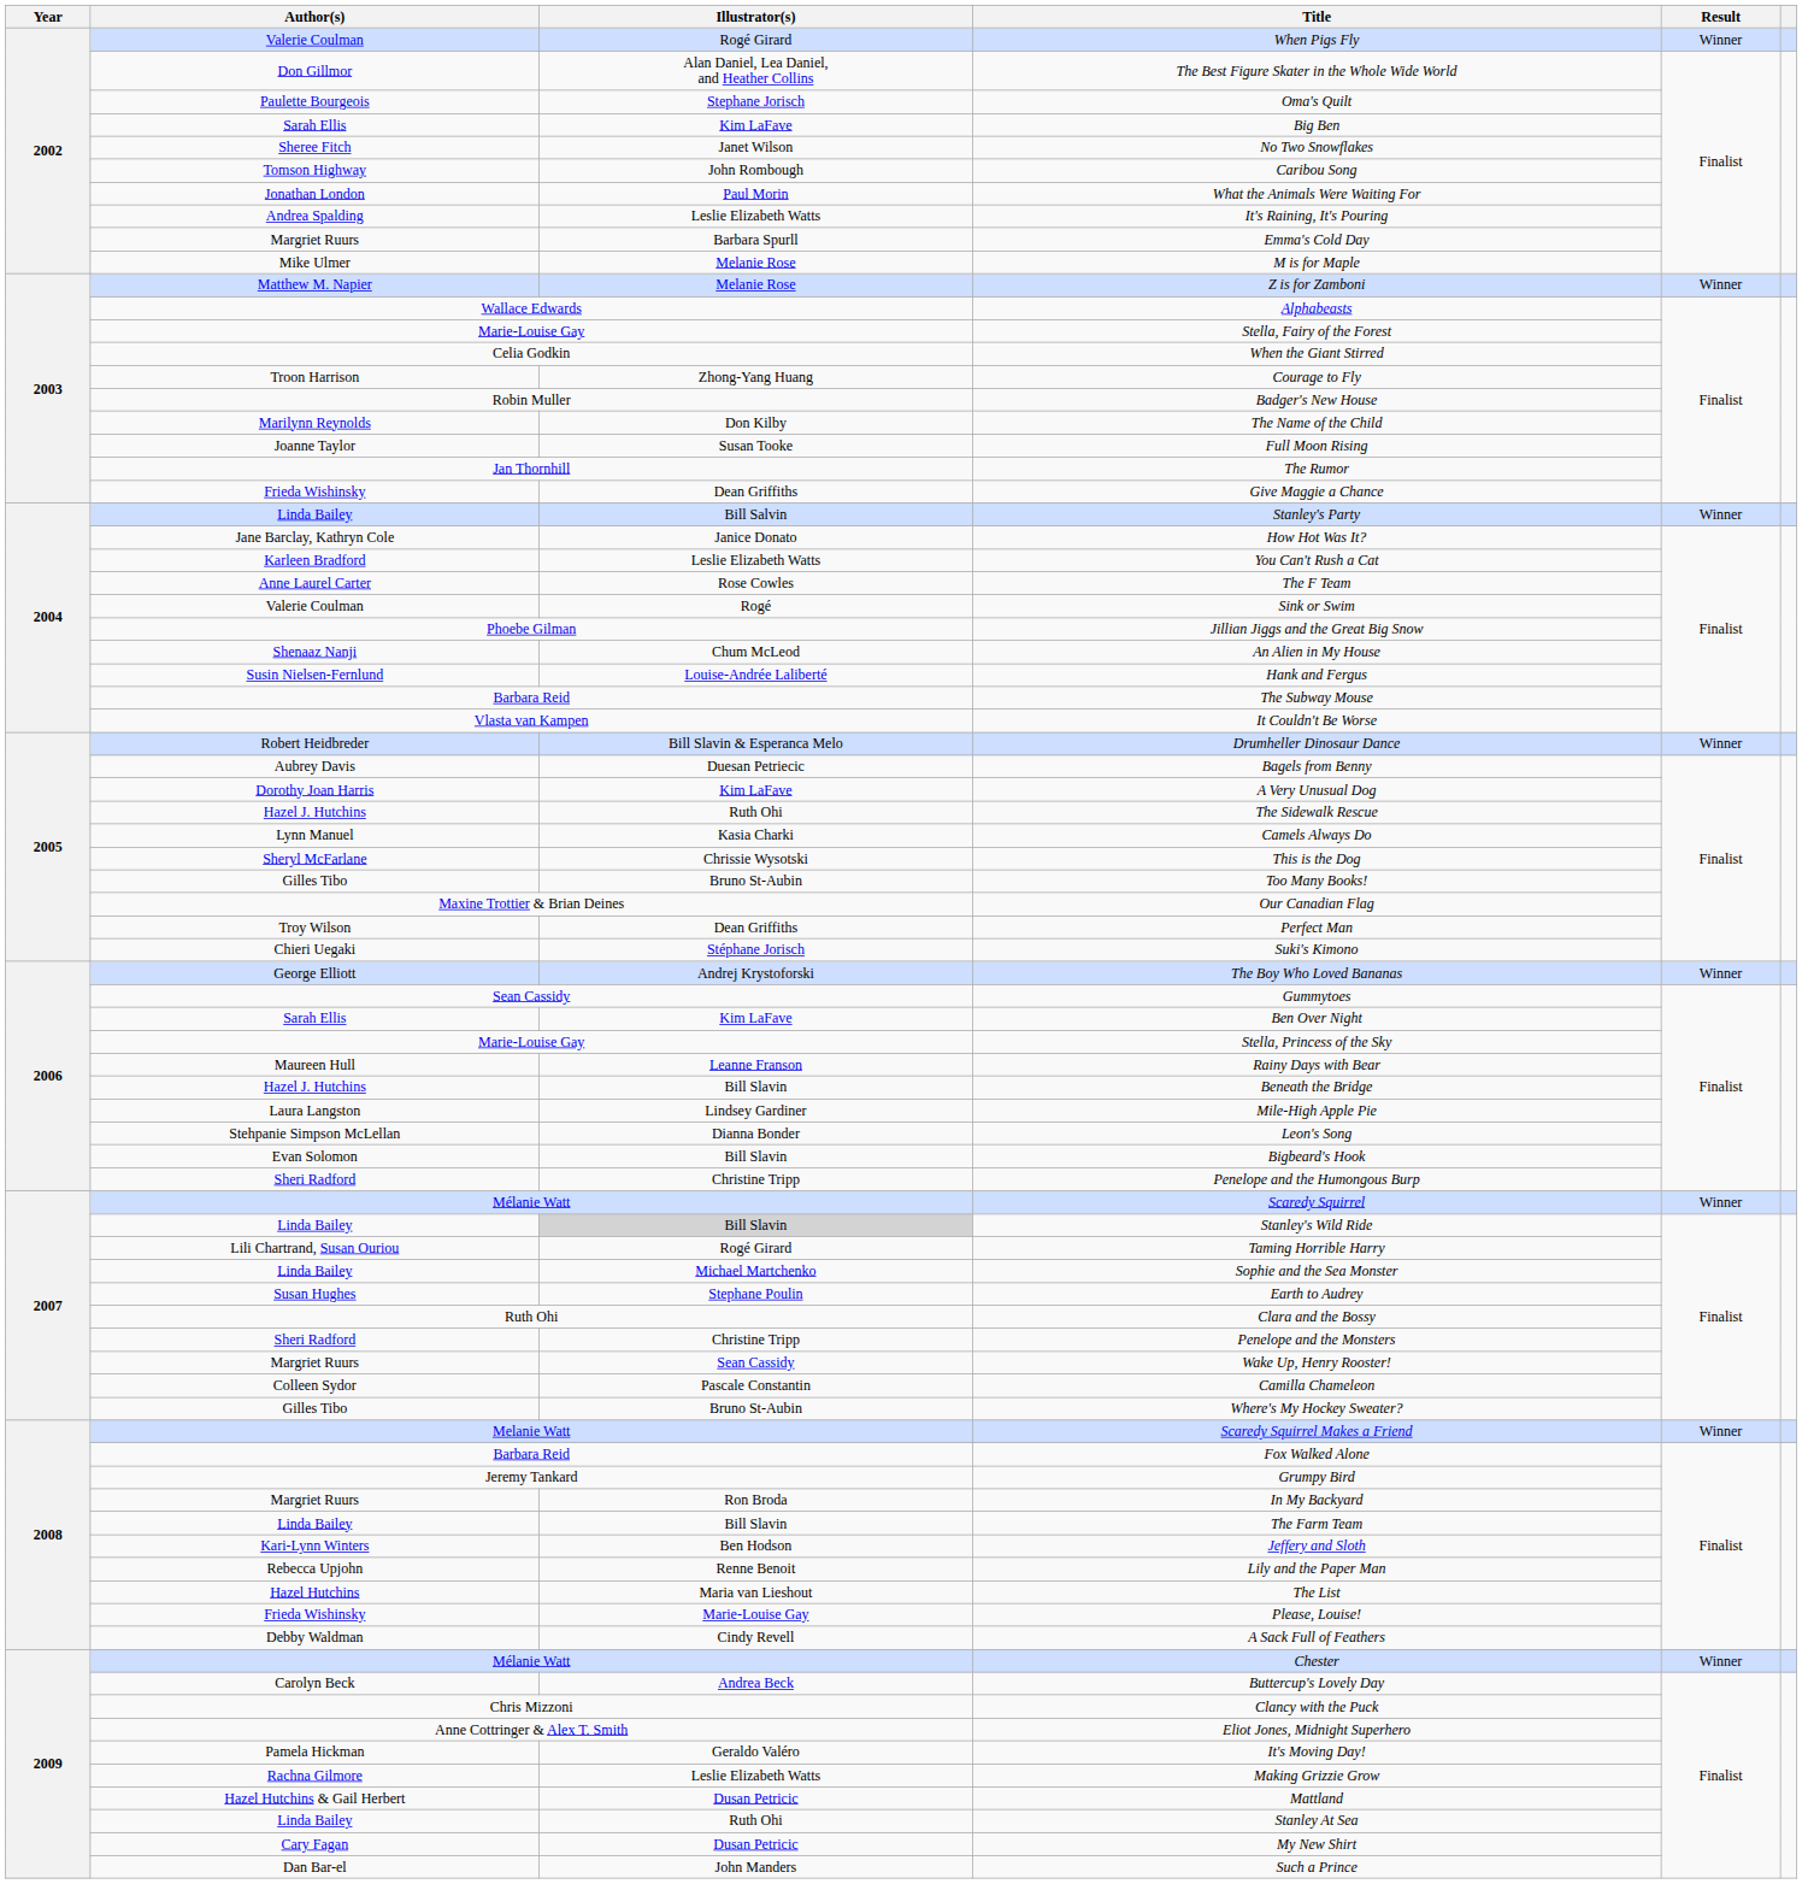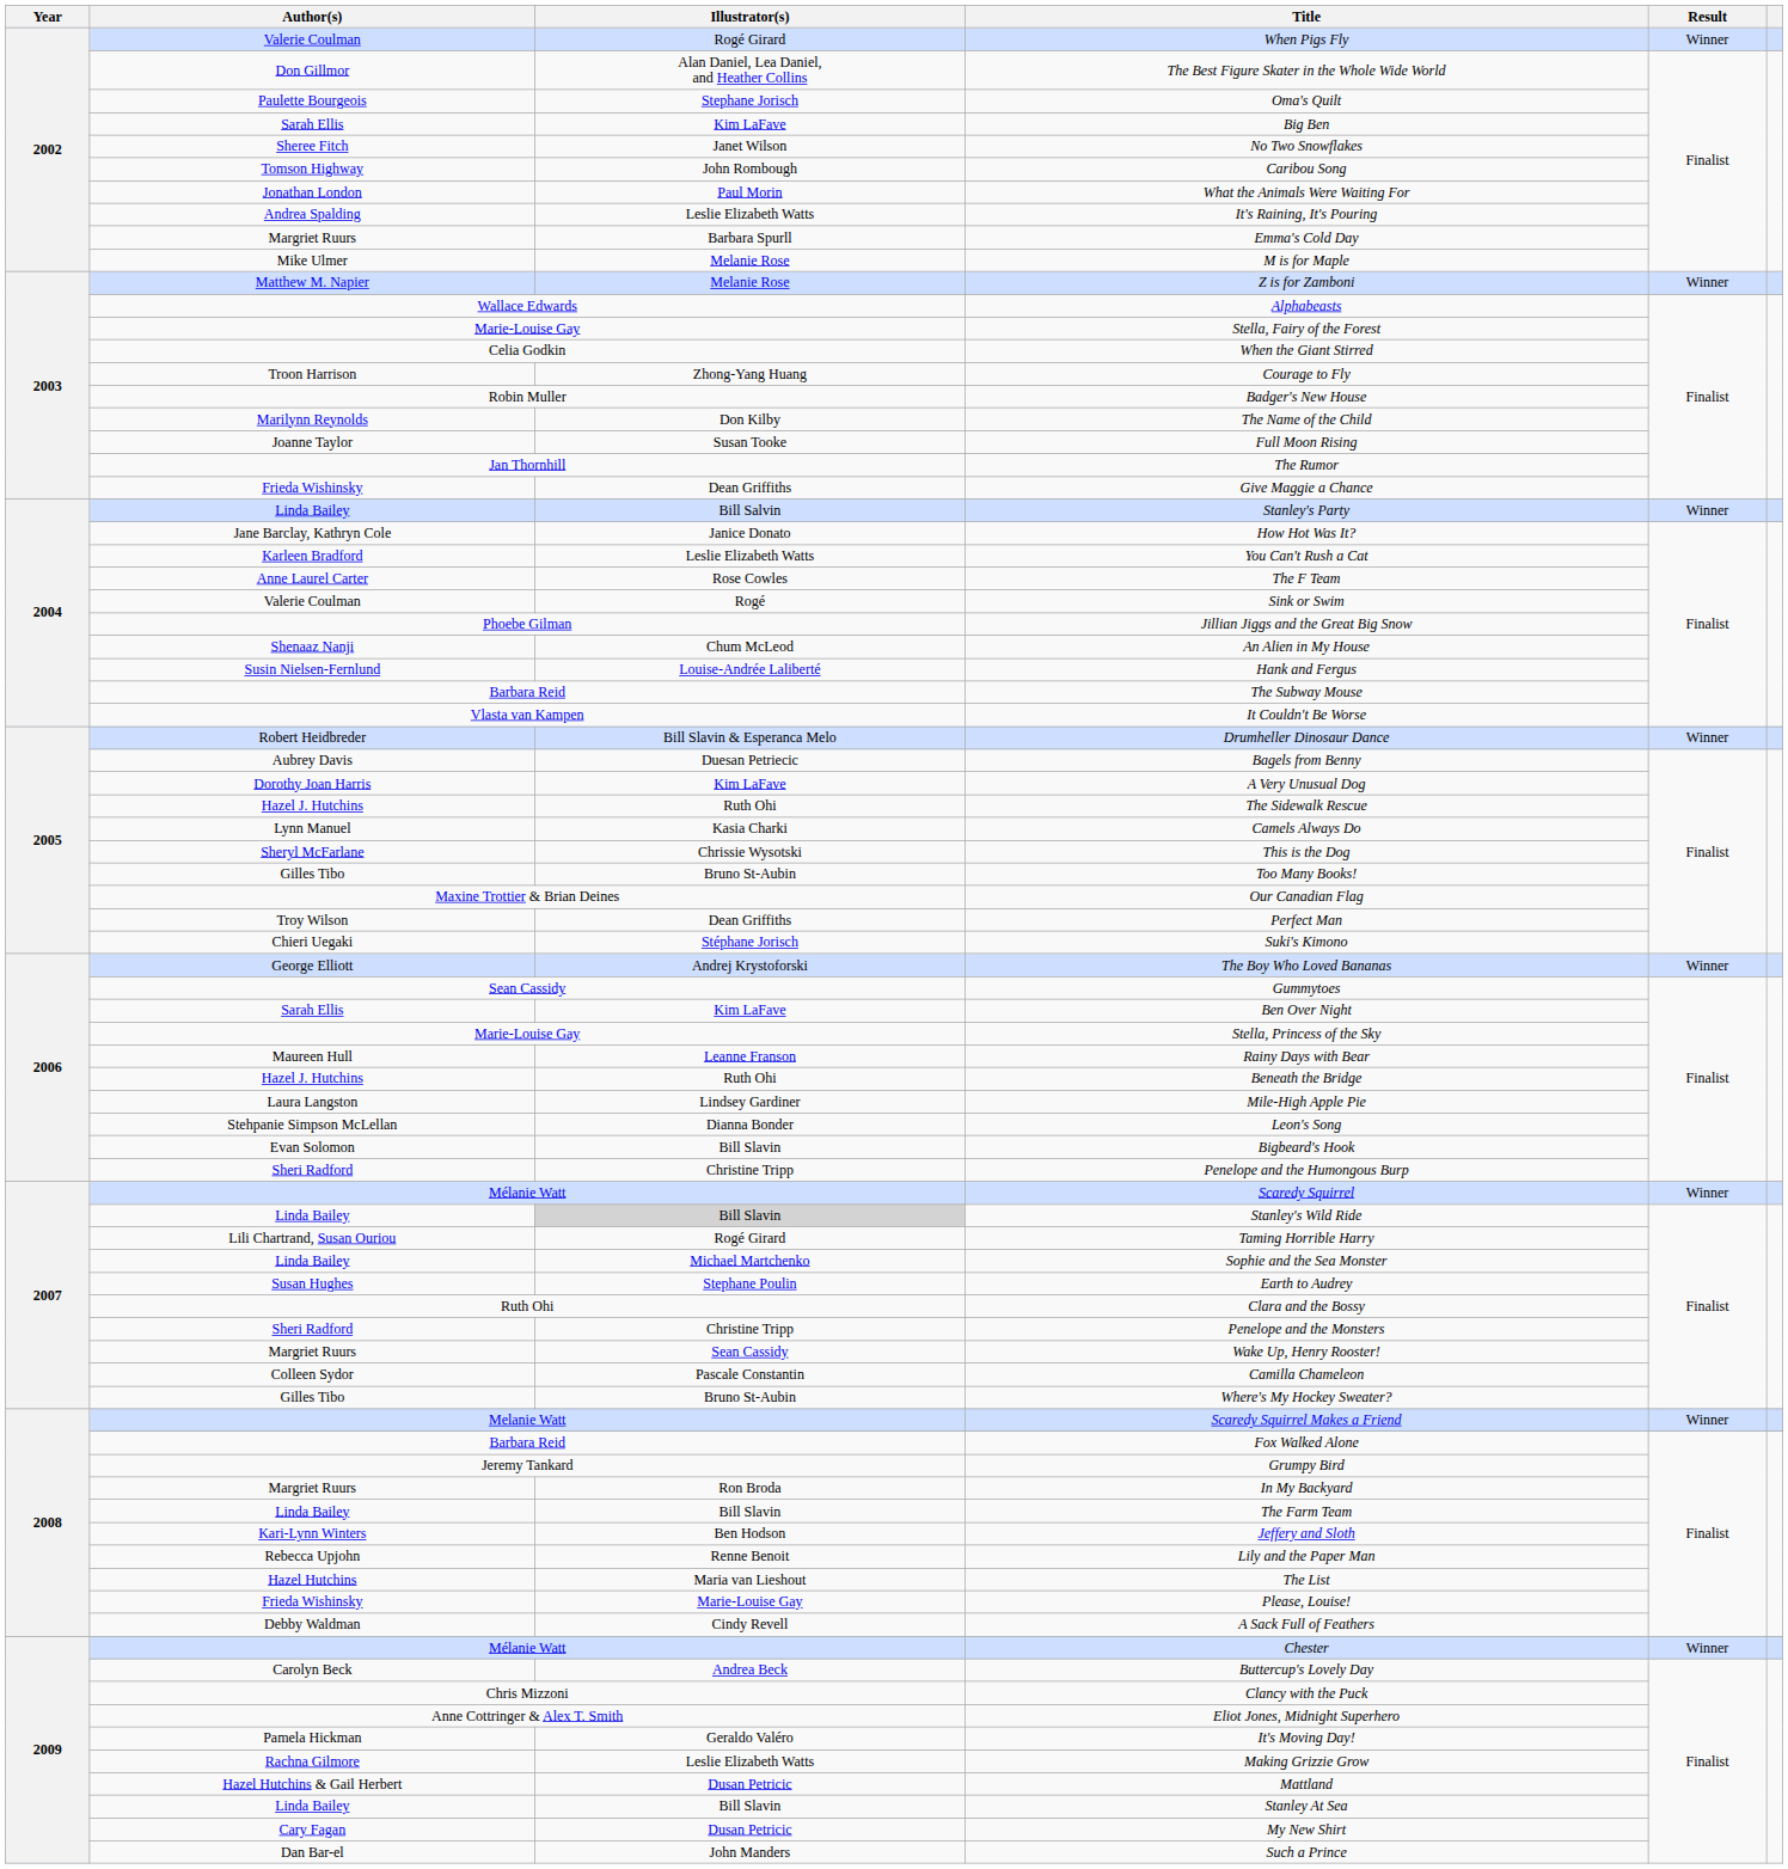 <table class="wikitable mw-collapsable" style="text-align: center;" width="100%">
 <tr>
 <th scope=col>Year</th>
 <th scope=col>Author(s)</th>
 <th scope=col>Illustrator(s)</th>
 <th scope=col>Title</th>
 <th scope=col>Result</th>
 <th></th>
 </tr>
 <tr style="background:#cddeff">
 <th rowspan="10">2002</th>
 <td><a href='#'>Valerie Coulman</a></td>
 <td>Rogé Girard</td>
 <td><em>When Pigs Fly</em></td>
 <td>Winner</td>
 <td></td>
 </tr>
 <tr>
 <td><a href='#'>Don Gillmor</a></td>
 <td>Alan Daniel, Lea Daniel,<br>and <a href='#'>Heather Collins</a></td>
 <td><em>The Best Figure Skater in the Whole Wide World</em></td>
 <td rowspan="9">Finalist</td>
 <td rowspan="9"></td>
 </tr>
 <tr>
 <td><a href='#'>Paulette Bourgeois</a></td>
 <td><a href='#'>Stephane Jorisch</a></td>
 <td><em>Oma's Quilt</em></td>
 </tr>
 <tr>
 <td><a href='#'>Sarah Ellis</a></td>
 <td><a href='#'>Kim LaFave</a></td>
 <td><em>Big Ben</em></td>
 </tr>
 <tr>
 <td><a href='#'>Sheree Fitch</a></td>
 <td>Janet Wilson</td>
 <td><em>No Two Snowflakes</em></td>
 </tr>
 <tr>
 <td><a href='#'>Tomson Highway</a></td>
 <td>John Rombough</td>
 <td><em>Caribou Song</em></td>
 </tr>
 <tr>
 <td><a href='#'>Jonathan London</a></td>
 <td><a href='#'>Paul Morin</a></td>
 <td><em>What the Animals Were Waiting For</em></td>
 </tr>
 <tr>
 <td><a href='#'>Andrea Spalding</a></td>
 <td>Leslie Elizabeth Watts</td>
 <td><em>It's Raining, It's Pouring</em></td>
 </tr>
 <tr>
 <td>Margriet Ruurs</td>
 <td>Barbara Spurll</td>
 <td><em>Emma's Cold Day</em></td>
 </tr>
 <tr>
 <td>Mike Ulmer</td>
 <td><a href='#'>Melanie Rose</a></td>
 <td><em>M is for Maple</em></td>
 </tr>
 <tr style="background:#cddeff">
 <th rowspan="10">2003</th>
 <td><a href='#'>Matthew M. Napier</a></td>
 <td><a href='#'>Melanie Rose</a></td>
 <td><em>Z is for Zamboni</em></td>
 <td>Winner</td>
 <td></td>
 </tr>
 <tr>
 <td colspan="2"><a href='#'>Wallace Edwards</a></td>
 <td><em><a href='#'>Alphabeasts</a></em></td>
 <td rowspan="9">Finalist</td>
 <td rowspan="9"></td>
 </tr>
 <tr>
 <td colspan="2"><a href='#'>Marie-Louise Gay</a></td>
 <td><em>Stella, Fairy of the Forest</em></td>
 </tr>
 <tr>
 <td colspan="2">Celia Godkin</td>
 <td><em>When the Giant Stirred</em></td>
 </tr>
 <tr>
 <td>Troon Harrison</td>
 <td>Zhong-Yang Huang</td>
 <td><em>Courage to Fly</em></td>
 </tr>
 <tr>
 <td colspan="2">Robin Muller</td>
 <td><em>Badger's New House</em></td>
 </tr>
 <tr>
 <td><a href='#'>Marilynn Reynolds</a></td>
 <td>Don Kilby</td>
 <td><em>The Name of the Child</em></td>
 </tr>
 <tr>
 <td>Joanne Taylor</td>
 <td>Susan Tooke</td>
 <td><em>Full Moon Rising</em></td>
 </tr>
 <tr>
 <td colspan="2"><a href='#'>Jan Thornhill</a></td>
 <td><em>The Rumor</em></td>
 </tr>
 <tr>
 <td><a href='#'>Frieda Wishinsky</a></td>
 <td>Dean Griffiths</td>
 <td><em>Give Maggie a Chance</em></td>
 </tr>
 <tr style="background:#cddeff">
 <th rowspan="10">2004</th>
 <td><a href='#'>Linda Bailey</a></td>
 <td>Bill Salvin</td>
 <td><em>Stanley's Party</em></td>
 <td>Winner</td>
 <td></td>
 </tr>
 <tr>
 <td>Jane Barclay, Kathryn Cole</td>
 <td>Janice Donato</td>
 <td><em>How Hot Was It?</em></td>
 <td rowspan="9">Finalist</td>
 <td rowspan="9"></td>
 </tr>
 <tr>
 <td><a href='#'>Karleen Bradford</a></td>
 <td>Leslie Elizabeth Watts</td>
 <td><em>You Can't Rush a Cat</em></td>
 </tr>
 <tr>
 <td><a href='#'>Anne Laurel Carter</a></td>
 <td>Rose Cowles</td>
 <td><em>The F Team</em></td>
 </tr>
 <tr>
 <td>Valerie Coulman</td>
 <td>Rogé</td>
 <td><em>Sink or Swim</em></td>
 </tr>
 <tr>
 <td colspan="2"><a href='#'>Phoebe Gilman</a></td>
 <td><em>Jillian Jiggs and the Great Big Snow</em></td>
 </tr>
 <tr>
 <td><a href='#'>Shenaaz Nanji</a></td>
 <td>Chum McLeod</td>
 <td><em>An Alien in My House</em></td>
 </tr>
 <tr>
 <td><a href='#'>Susin Nielsen-Fernlund</a></td>
 <td><a href='#'>Louise-Andrée Laliberté</a></td>
 <td><em>Hank and Fergus</em></td>
 </tr>
 <tr>
 <td colspan="2"><a href='#'>Barbara Reid</a></td>
 <td><em>The Subway Mouse</em></td>
 </tr>
 <tr>
 <td colspan="2"><a href='#'>Vlasta van Kampen</a></td>
 <td><em>It Couldn't Be Worse</em></td>
 </tr>
 <tr style="background:#cddeff">
 <th rowspan="10">2005</th>
 <td>Robert Heidbreder</td>
 <td>Bill Slavin & Esperanca Melo</td>
 <td><em>Drumheller Dinosaur Dance</em></td>
 <td>Winner</td>
 <td></td>
 </tr>
 <tr>
 <td>Aubrey Davis</td>
 <td>Duesan Petriecic</td>
 <td><em>Bagels from Benny</em></td>
 <td rowspan="9">Finalist</td>
 <td rowspan="9"></td>
 </tr>
 <tr>
 <td><a href='#'>Dorothy Joan Harris</a></td>
 <td><a href='#'>Kim LaFave</a></td>
 <td><em>A Very Unusual Dog</em></td>
 </tr>
 <tr>
 <td><a href='#'>Hazel J. Hutchins</a></td>
 <td>Ruth Ohi</td>
 <td><em>The Sidewalk Rescue</em></td>
 </tr>
 <tr>
 <td>Lynn Manuel</td>
 <td>Kasia Charki</td>
 <td><em>Camels Always Do</em></td>
 </tr>
 <tr>
 <td><a href='#'>Sheryl McFarlane</a></td>
 <td>Chrissie Wysotski</td>
 <td><em>This is the Dog</em></td>
 </tr>
 <tr>
 <td>Gilles Tibo</td>
 <td>Bruno St-Aubin</td>
 <td><em>Too Many Books!</em></td>
 </tr>
 <tr>
 <td colspan="2"><a href='#'>Maxine Trottier</a> & Brian Deines</td>
 <td><em>Our Canadian Flag</em></td>
 </tr>
 <tr>
 <td>Troy Wilson</td>
 <td>Dean Griffiths</td>
 <td><em>Perfect Man</em></td>
 </tr>
 <tr>
 <td>Chieri Uegaki</td>
 <td><a href='#'>Stéphane Jorisch</a></td>
 <td><em>Suki's Kimono</em></td>
 </tr>
 <tr style="background:#cddeff">
 <th rowspan="10">2006</th>
 <td>George Elliott</td>
 <td>Andrej Krystoforski</td>
 <td><em>The Boy Who Loved Bananas</em></td>
 <td>Winner</td>
 <td></td>
 </tr>
 <tr>
 <td colspan="2"><a href='#'>Sean Cassidy</a></td>
 <td><em>Gummytoes</em></td>
 <td rowspan="9">Finalist</td>
 <td rowspan="9"></td>
 </tr>
 <tr>
 <td><a href='#'>Sarah Ellis</a></td>
 <td><a href='#'>Kim LaFave</a></td>
 <td><em>Ben Over Night</em></td>
 </tr>
 <tr>
 <td colspan="2"><a href='#'>Marie-Louise Gay</a></td>
 <td><em>Stella, Princess of the Sky</em></td>
 </tr>
 <tr>
 <td>Maureen Hull</td>
 <td><a href='#'>Leanne Franson</a></td>
 <td><em>Rainy Days with Bear</em></td>
 </tr>
 <tr>
 <td><a href='#'>Hazel J. Hutchins</a></td>
-<td>Bill Slavin</td>
+<td>Ruth Ohi</td>
 <td><em>Beneath the Bridge</em></td>
 </tr>
 <tr>
 <td>Laura Langston</td>
 <td>Lindsey Gardiner</td>
 <td><em>Mile-High Apple Pie</em></td>
 </tr>
 <tr>
 <td>Stehpanie Simpson McLellan</td>
 <td>Dianna Bonder</td>
 <td><em>Leon's Song</em></td>
 </tr>
 <tr>
 <td>Evan Solomon</td>
 <td>Bill Slavin</td>
 <td><em>Bigbeard's Hook</em></td>
 </tr>
 <tr>
 <td><a href='#'>Sheri Radford</a></td>
 <td>Christine Tripp</td>
 <td><em>Penelope and the Humongous Burp</em></td>
 </tr>
 <tr style="background:#cddeff">
 <th rowspan="10">2007</th>
 <td colspan="2"><a href='#'>Mélanie Watt</a></td>
 <td><em><a href='#'>Scaredy Squirrel</a></em></td>
 <td>Winner</td>
 <td></td>
 </tr>
 <tr>
 <td><a href='#'>Linda Bailey</a></td>
 <td style="background: lightgrey;">Bill Slavin</td>
 <td><em>Stanley's Wild Ride</em></td>
 <td rowspan="9">Finalist</td>
 <td rowspan="9"></td>
 </tr>
 <tr>
 <td>Lili Chartrand, <a href='#'>Susan Ouriou</a></td>
 <td>Rogé Girard</td>
 <td><em>Taming Horrible Harry</em></td>
 </tr>
 <tr>
 <td><a href='#'>Linda Bailey</a></td>
 <td><a href='#'>Michael Martchenko</a></td>
 <td><em>Sophie and the Sea Monster</em></td>
 </tr>
 <tr>
 <td><a href='#'>Susan Hughes</a></td>
 <td><a href='#'>Stephane Poulin</a></td>
 <td><em>Earth to Audrey</em></td>
 </tr>
 <tr>
 <td colspan="2">Ruth Ohi</td>
 <td><em>Clara and the Bossy</em></td>
 </tr>
 <tr>
 <td><a href='#'>Sheri Radford</a></td>
 <td>Christine Tripp</td>
 <td><em>Penelope and the Monsters</em></td>
 </tr>
 <tr>
 <td>Margriet Ruurs</td>
 <td><a href='#'>Sean Cassidy</a></td>
 <td><em>Wake Up, Henry Rooster!</em></td>
 </tr>
 <tr>
 <td>Colleen Sydor</td>
 <td>Pascale Constantin</td>
 <td><em>Camilla Chameleon</em></td>
 </tr>
 <tr>
 <td>Gilles Tibo</td>
 <td>Bruno St-Aubin</td>
 <td><em>Where's My Hockey Sweater?</em></td>
 </tr>
 <tr style="background:#cddeff">
 <th rowspan="10">2008</th>
 <td colspan="2"><a href='#'>Melanie Watt</a></td>
 <td><em><a href='#'>Scaredy Squirrel Makes a Friend</a></em></td>
 <td>Winner</td>
 <td></td>
 </tr>
 <tr>
 <td colspan="2"><a href='#'>Barbara Reid</a></td>
 <td><em>Fox Walked Alone</em></td>
 <td rowspan="9">Finalist</td>
 <td rowspan="9"></td>
 </tr>
 <tr>
 <td colspan="2">Jeremy Tankard</td>
 <td><em>Grumpy Bird</em></td>
 </tr>
 <tr>
 <td>Margriet Ruurs</td>
 <td>Ron Broda</td>
 <td><em>In My Backyard</em></td>
 </tr>
 <tr>
 <td><a href='#'>Linda Bailey</a></td>
 <td>Bill Slavin</td>
 <td><em>The Farm Team</em></td>
 </tr>
 <tr>
 <td><a href='#'>Kari-Lynn Winters</a></td>
 <td>Ben Hodson</td>
 <td><em><a href='#'>Jeffery and Sloth</a></em></td>
 </tr>
 <tr>
 <td>Rebecca Upjohn</td>
 <td>Renne Benoit</td>
 <td><em>Lily and the Paper Man</em></td>
 </tr>
 <tr>
 <td><a href='#'>Hazel Hutchins</a></td>
 <td>Maria van Lieshout</td>
 <td><em>The List</em></td>
 </tr>
 <tr>
 <td><a href='#'>Frieda Wishinsky</a></td>
 <td><a href='#'>Marie-Louise Gay</a></td>
 <td><em>Please, Louise!</em></td>
 </tr>
 <tr>
 <td>Debby Waldman</td>
 <td>Cindy Revell</td>
 <td><em>A Sack Full of Feathers</em></td>
 </tr>
 <tr style="background:#cddeff">
 <th rowspan="10">2009</th>
 <td colspan="2"><a href='#'>Mélanie Watt</a></td>
 <td><em>Chester</em></td>
 <td>Winner</td>
 <td></td>
 </tr>
 <tr>
 <td>Carolyn Beck</td>
 <td><a href='#'>Andrea Beck</a></td>
 <td><em>Buttercup's Lovely Day</em></td>
 <td rowspan="9">Finalist</td>
 <td rowspan="9"></td>
 </tr>
 <tr>
 <td colspan="2">Chris Mizzoni</td>
 <td><em>Clancy with the Puck</em></td>
 </tr>
 <tr>
 <td colspan="2">Anne Cottringer & <a href='#'>Alex T. Smith</a></td>
 <td><em>Eliot Jones, Midnight Superhero</em></td>
 </tr>
 <tr>
 <td>Pamela Hickman</td>
 <td>Geraldo Valéro</td>
 <td><em>It's Moving Day!</em></td>
 </tr>
 <tr>
 <td><a href='#'>Rachna Gilmore</a></td>
 <td>Leslie Elizabeth Watts</td>
 <td><em>Making Grizzie Grow</em></td>
 </tr>
 <tr>
 <td><a href='#'>Hazel Hutchins</a> & Gail Herbert</td>
 <td><a href='#'>Dusan Petricic</a></td>
 <td><em>Mattland</em></td>
 </tr>
 <tr>
 <td><a href='#'>Linda Bailey</a></td>
-<td>Ruth Ohi</td>
+<td>Bill Slavin</td>
 <td><em>Stanley At Sea</em></td>
 </tr>
 <tr>
 <td><a href='#'>Cary Fagan</a></td>
 <td><a href='#'>Dusan Petricic</a></td>
 <td><em>My New Shirt</em></td>
 </tr>
 <tr>
 <td>Dan Bar-el</td>
 <td>John Manders</td>
 <td><em>Such a Prince</em></td>
 </tr>
 </table>
